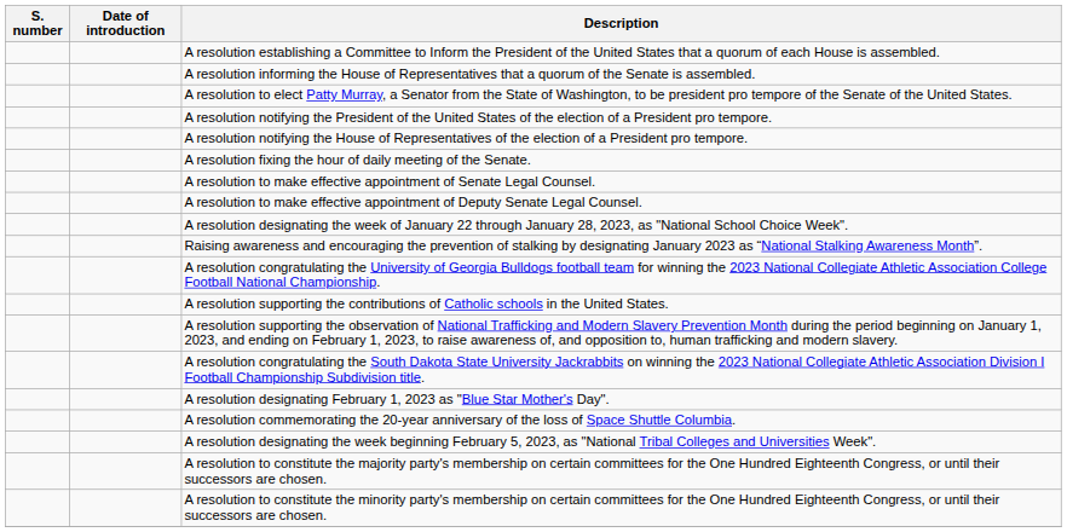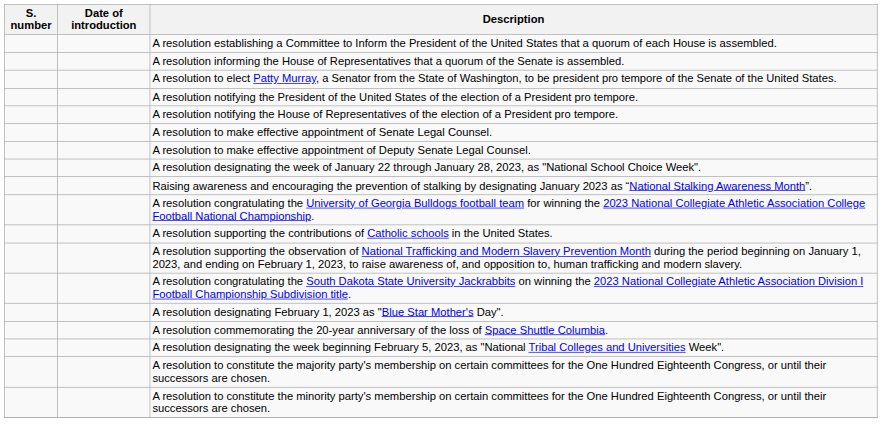 <table class="wikitable">
 <tr>
 <th>S. number</th>
 <th>Date of introduction</th>
 <th>Description</th>
 </tr>
 <tr>
 <td></td>
 <td></td>
 <td>A resolution establishing a Committee to Inform the President of the United States that a quorum of each House is assembled.</td>
 </tr>
 <tr>
 <td></td>
 <td></td>
 <td>A resolution informing the House of Representatives that a quorum of the Senate is assembled.</td>
 </tr>
 <tr>
 <td></td>
 <td></td>
 <td>A resolution to elect <a href='#'>Patty Murray</a>, a Senator from the State of Washington, to be president pro tempore of the Senate of the United States.</td>
 </tr>
 <tr>
 <td></td>
 <td></td>
 <td>A resolution notifying the President of the United States of the election of a President pro tempore.</td>
 </tr>
 <tr>
 <td></td>
 <td></td>
 <td>A resolution notifying the House of Representatives of the election of a President pro tempore.</td>
-</tr>
-<tr>
-<td></td>
-<td></td>
-<td>A resolution fixing the hour of daily meeting of the Senate.</td>
 </tr>
 <tr>
 <td></td>
 <td></td>
 <td>A resolution to make effective appointment of Senate Legal Counsel.</td>
 </tr>
 <tr>
 <td></td>
 <td></td>
 <td>A resolution to make effective appointment of Deputy Senate Legal Counsel.</td>
 </tr>
 <tr>
 <td></td>
 <td></td>
 <td>A resolution designating the week of January 22 through January 28, 2023, as "National School Choice Week".</td>
 </tr>
 <tr>
 <td></td>
 <td></td>
 <td>Raising awareness and encouraging the prevention of stalking by designating January 2023 as “<a href='#'>National Stalking Awareness Month</a>”.</td>
 </tr>
 <tr>
 <td></td>
 <td></td>
 <td>A resolution congratulating the <a href='#'>University of Georgia Bulldogs football team</a> for winning the <a href='#'>2023 National Collegiate Athletic Association College Football National Championship</a>.</td>
 </tr>
 <tr>
 <td></td>
 <td></td>
 <td>A resolution supporting the contributions of <a href='#'>Catholic schools</a> in the United States.</td>
 </tr>
 <tr>
 <td></td>
 <td></td>
 <td>A resolution supporting the observation of <a href='#'>National Trafficking and Modern Slavery Prevention Month</a> during the period beginning on January 1, 2023, and ending on February 1, 2023, to raise awareness of, and opposition to, human trafficking and modern slavery.</td>
 </tr>
 <tr>
 <td></td>
 <td></td>
 <td>A resolution congratulating the <a href='#'>South Dakota State University Jackrabbits</a> on winning the <a href='#'>2023 National Collegiate Athletic Association Division I Football Championship Subdivision title</a>.</td>
 </tr>
 <tr>
 <td></td>
 <td></td>
 <td>A resolution designating February 1, 2023 as "<a href='#'>Blue Star Mother's</a> Day".</td>
 </tr>
 <tr>
 <td></td>
 <td></td>
 <td>A resolution commemorating the 20-year anniversary of the loss of <a href='#'>Space Shuttle Columbia</a>.</td>
 </tr>
 <tr>
 <td></td>
 <td></td>
 <td>A resolution designating the week beginning February 5, 2023, as "National <a href='#'>Tribal Colleges and Universities</a> Week".</td>
 </tr>
 <tr>
 <td></td>
 <td></td>
 <td>A resolution to constitute the majority party's membership on certain committees for the One Hundred Eighteenth Congress, or until their successors are chosen.</td>
 </tr>
 <tr>
 <td></td>
 <td></td>
 <td>A resolution to constitute the minority party's membership on certain committees for the One Hundred Eighteenth Congress, or until their successors are chosen.</td>
 </tr>
 <tr>
 </tr>
 </table>
